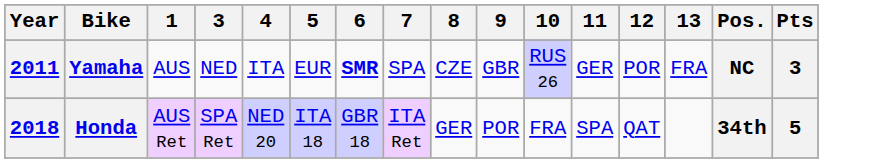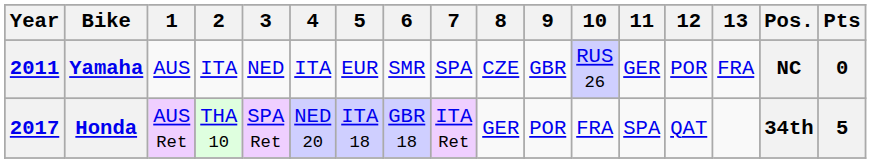 <table class="wikitable" style="text-align:center; font-size:90%">
 <tr>
 <th>Year</th>
 <th>Bike</th>
 <th>1</th>
+<th>2</th>
 <th>3</th>
 <th>4</th>
 <th>5</th>
 <th>6</th>
 <th>7</th>
 <th>8</th>
 <th>9</th>
 <th>10</th>
 <th>11</th>
 <th>12</th>
 <th>13</th>
 <th>Pos.</th>
 <th>Pts</th>
 </tr>
 <tr>
 <th><a href='#'>2011</a></th>
 <th><a href='#'>Yamaha</a></th>
 <td><a href='#'>AUS</a></td>
+<td><a href='#'>ITA</a></td>
 <td><a href='#'>NED</a></td>
 <td><a href='#'>ITA</a></td>
 <td><a href='#'>EUR</a></td>
-<td><strong><a href='#'>SMR</a></strong></td>
+<td><a href='#'>SMR</a></td>
 <td><a href='#'>SPA</a></td>
 <td><a href='#'>CZE</a></td>
 <td><a href='#'>GBR</a></td>
 <td style="background:#cfcfff;"><a href='#'>RUS</a><br><small>26</small></td>
 <td><a href='#'>GER</a></td>
 <td><a href='#'>POR</a></td>
 <td><a href='#'>FRA</a></td>
 <th>NC</th>
-<th>3</th>
+<th>0</th>
 </tr>
 <tr>
-<th><a href='#'>2018</a></th>
+<th><a href='#'>2017</a></th>
 <th><a href='#'>Honda</a></th>
 <td style="background:#EFCFFF;"><a href='#'>AUS</a><br><small>Ret</small></td>
+<td style="background:#dfffdf;"><a href='#'>THA</a><br><small>10</small></td>
 <td style="background:#EFCFFF;"><a href='#'>SPA</a><br><small>Ret</small></td>
 <td style="background:#cfcfff;"><a href='#'>NED</a><br><small>20</small></td>
 <td style="background:#cfcfff;"><a href='#'>ITA</a><br><small>18</small></td>
 <td style="background:#cfcfff;"><a href='#'>GBR</a><br><small>18</small></td>
 <td style="background:#EFCFFF;"><a href='#'>ITA</a><br><small>Ret</small></td>
 <td><a href='#'>GER</a></td>
 <td><a href='#'>POR</a></td>
 <td><a href='#'>FRA</a></td>
 <td><a href='#'>SPA</a></td>
 <td><a href='#'>QAT</a></td>
 <td></td>
 <th>34th</th>
 <th>5</th>
 </tr>
 </table>
